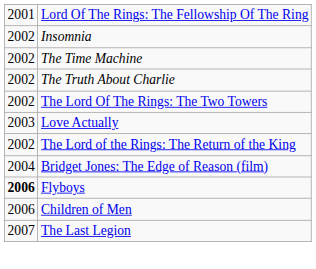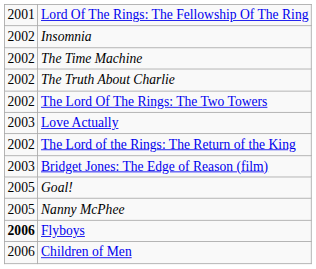 <table class="wikitable">
 <tr>
 <td>2001</td>
 <td><a href='#'>Lord Of The Rings: The Fellowship Of The Ring</a></td>
 </tr>
 <tr>
 <td>2002</td>
 <td><em>Insomnia</em></td>
 </tr>
 <tr>
 <td>2002</td>
 <td><em>The Time Machine</em></td>
 </tr>
 <tr>
 <td>2002</td>
 <td><em>The Truth About Charlie</em></td>
 </tr>
 <tr>
 <td>2002</td>
 <td><a href='#'>The Lord Of The Rings: The Two Towers</a></td>
 </tr>
 <tr>
 <td>2003</td>
 <td><a href='#'>Love Actually</a></td>
 </tr>
 <tr>
 <td>2002</td>
 <td><a href='#'>The Lord of the Rings: The Return of the King</a></td>
 </tr>
 <tr>
-<td>2004</td>
+<td>2003</td>
 <td><a href='#'>Bridget Jones: The Edge of Reason (film)</a></td>
+</tr>
+<tr>
+<td>2005</td>
+<td><em>Goal!</em></td>
+</tr>
+<tr>
+<td>2005</td>
+<td><em>Nanny McPhee</em></td>
 </tr>
 <tr>
 <td><strong>2006</strong></td>
 <td><a href='#'>Flyboys</a></td>
 </tr>
 <tr>
 <td>2006</td>
 <td><a href='#'>Children of Men</a></td>
 </tr>
-<tr>
-<td>2007</td>
-<td><a href='#'>The Last Legion</a></td>
-</tr>
 </table>
